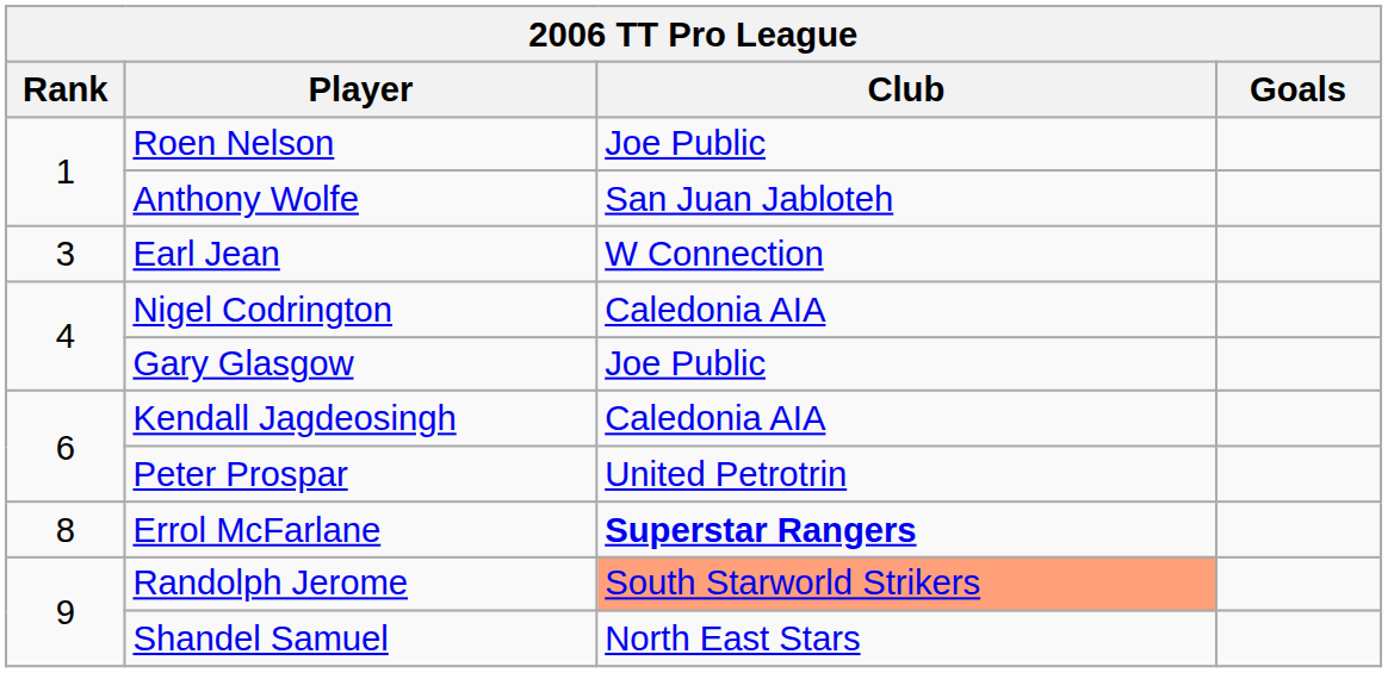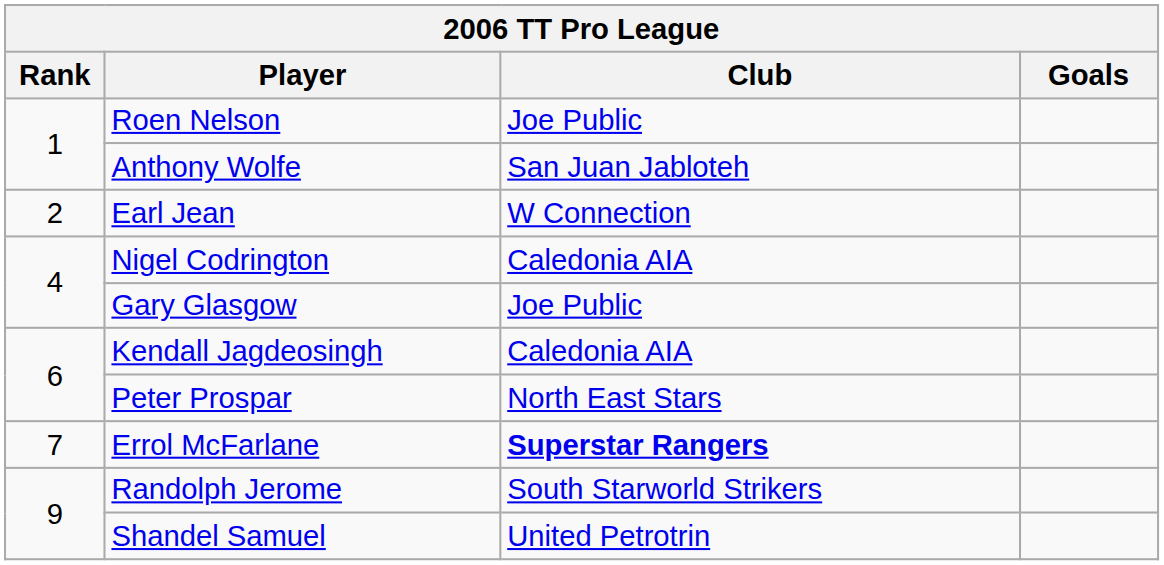 <table class="collapsible wikitable collapsed" width=45%; style="font-size:90%;">
 <tr>
 <th colspan="4">2006 TT Pro League</th>
 </tr>
 <tr>
 <th width=1%>Rank</th>
 <th width=15%>Player</th>
 <th width=20%>Club</th>
 <th width=3%>Goals</th>
 </tr>
 <tr>
 <td rowspan=2 align=center>1</td>
 <td> <a href='#'>Roen Nelson</a></td>
 <td><a href='#'>Joe Public</a></td>
 <td></td>
 </tr>
 <tr>
 <td> <a href='#'>Anthony Wolfe</a></td>
 <td><a href='#'>San Juan Jabloteh</a></td>
 <td></td>
 </tr>
 <tr>
-<td rowspan=1 align=center>3</td>
+<td rowspan=1 align=center>2</td>
 <td> <a href='#'>Earl Jean</a></td>
 <td><a href='#'>W Connection</a></td>
 <td></td>
 </tr>
 <tr>
 <td rowspan=2 align=center>4</td>
 <td> <a href='#'>Nigel Codrington</a></td>
 <td><a href='#'>Caledonia AIA</a></td>
 <td></td>
 </tr>
 <tr>
 <td> <a href='#'>Gary Glasgow</a></td>
 <td><a href='#'>Joe Public</a></td>
 <td></td>
 </tr>
 <tr>
 <td rowspan=2 align=center>6</td>
 <td> <a href='#'>Kendall Jagdeosingh</a></td>
 <td><a href='#'>Caledonia AIA</a></td>
 <td></td>
 </tr>
 <tr>
 <td> <a href='#'>Peter Prospar</a></td>
-<td><a href='#'>United Petrotrin</a></td>
+<td><a href='#'>North East Stars</a></td>
 <td></td>
 </tr>
 <tr>
-<td rowspan=1 align=center>8</td>
+<td rowspan=1 align=center>7</td>
 <td> <a href='#'>Errol McFarlane</a></td>
 <td><strong><a href='#'>Superstar Rangers</a></strong></td>
 <td></td>
 </tr>
 <tr>
 <td rowspan=2 align=center>9</td>
 <td> <a href='#'>Randolph Jerome</a></td>
-<td style="background: lightsalmon;"><a href='#'>South Starworld Strikers</a></td>
+<td><a href='#'>South Starworld Strikers</a></td>
 <td></td>
 </tr>
 <tr>
 <td> <a href='#'>Shandel Samuel</a></td>
-<td><a href='#'>North East Stars</a></td>
+<td><a href='#'>United Petrotrin</a></td>
 <td></td>
 </tr>
 </table>
